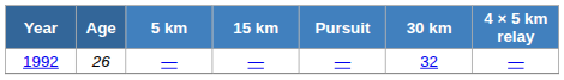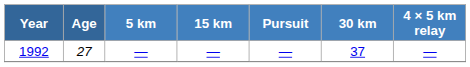 <table class="wikitable" style="font-size:95%; text-align:center; border:grey solid 1px; border-collapse:collapse; background:#ffffff;">
 <tr>
 <th style="background-color:#369; color:white; width:60px;"> Year </th>
 <th style="background-color:#369; color:white; width:40px;"> Age </th>
 <th style="background-color:#4180be; color:white; width:75px;"> 5 km </th>
 <th style="background-color:#4180be; color:white; width:75px;"> 15 km </th>
 <th style="background-color:#4180be; color:white; width:75px;"> Pursuit </th>
 <th style="background-color:#4180be; color:white; width:75px;"> 30 km </th>
 <th style="background-color:#4180be; color:white; width:75px;"> 4 × 5 km <br> relay </th>
 </tr>
 <tr>
 <td><a href='#'>1992</a></td>
-<td><em>26</em></td>
+<td><em>27</em></td>
 <td><a href='#'>—</a></td>
 <td><a href='#'>—</a></td>
 <td><a href='#'>—</a></td>
-<td><a href='#'>32</a></td>
+<td><a href='#'>37</a></td>
 <td><a href='#'>—</a></td>
 </tr>
 <tr>
 </tr>
 </table>
